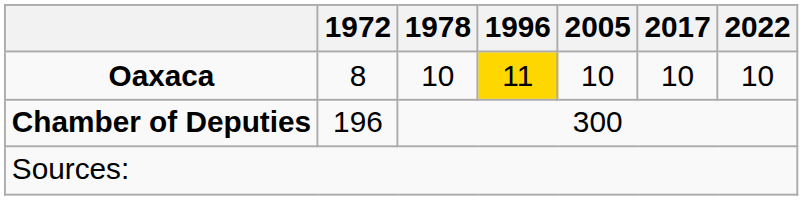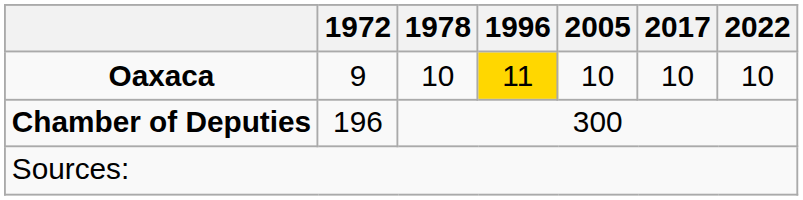 <table class="wikitable" style="text-align: center">
 <tr>
 <th></th>
 <th>1972</th>
 <th>1978</th>
 <th>1996</th>
 <th>2005</th>
 <th>2017</th>
 <th>2022</th>
 </tr>
 <tr>
 <td><strong>Oaxaca</strong></td>
-<td>8</td>
+<td>9</td>
 <td>10</td>
 <td style="background: gold;">11</td>
 <td>10</td>
 <td>10</td>
 <td>10</td>
 </tr>
 <tr>
 <td><strong>Chamber of Deputies</strong></td>
 <td>196</td>
 <td colspan=5>300</td>
 </tr>
 <tr>
 <td colspan=7 style="text-align: left">Sources: </td>
 </tr>
 </table>
